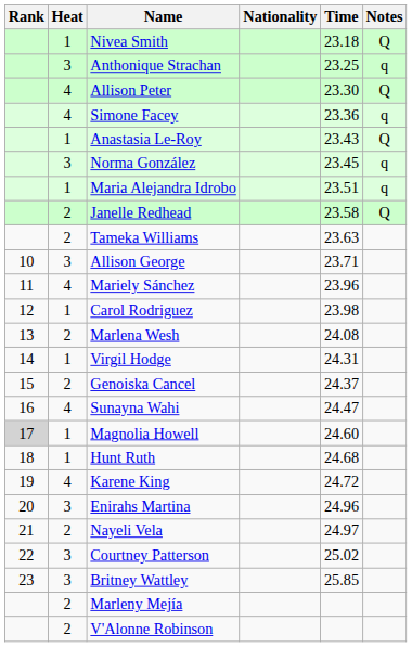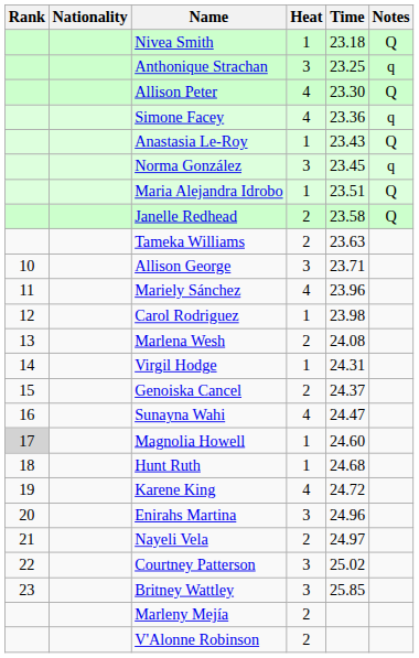 <table class="wikitable sortable" style="text-align:center">
 <tr>
 <th>Rank</th>
+<th>Nationality</th>
+<th>Name</th>
 <th>Heat</th>
-<th>Name</th>
-<th>Nationality</th>
 <th>Time</th>
 <th>Notes</th>
 </tr>
 <tr bgcolor=ccffcc>
 <td></td>
+<td align=left></td>
+<td align=left><a href='#'>Nivea Smith</a></td>
 <td>1</td>
-<td align=left><a href='#'>Nivea Smith</a></td>
-<td align=left></td>
 <td>23.18</td>
 <td>Q</td>
 </tr>
 <tr bgcolor=ccffcc>
 <td></td>
+<td align=left></td>
+<td align=left><a href='#'>Anthonique Strachan</a></td>
 <td>3</td>
-<td align=left><a href='#'>Anthonique Strachan</a></td>
-<td align=left></td>
 <td>23.25</td>
 <td>q</td>
 </tr>
 <tr bgcolor=ccffcc>
 <td></td>
+<td align=left></td>
+<td align=left><a href='#'>Allison Peter</a></td>
 <td>4</td>
-<td align=left><a href='#'>Allison Peter</a></td>
-<td align=left></td>
 <td>23.30</td>
 <td>Q</td>
 </tr>
 <tr bgcolor=ddffdd>
 <td></td>
+<td align=left></td>
+<td align=left><a href='#'>Simone Facey</a></td>
 <td>4</td>
-<td align=left><a href='#'>Simone Facey</a></td>
-<td align=left></td>
 <td>23.36</td>
 <td>q</td>
 </tr>
 <tr bgcolor=ddffdd>
 <td></td>
+<td align=left></td>
+<td align=left><a href='#'>Anastasia Le-Roy</a></td>
 <td>1</td>
-<td align=left><a href='#'>Anastasia Le-Roy</a></td>
-<td align=left></td>
 <td>23.43</td>
 <td>Q</td>
 </tr>
 <tr bgcolor=ddffdd>
 <td></td>
+<td align=left></td>
+<td align=left><a href='#'>Norma González</a></td>
 <td>3</td>
-<td align=left><a href='#'>Norma González</a></td>
-<td align=left></td>
 <td>23.45</td>
 <td>q</td>
 </tr>
 <tr bgcolor=ddffdd>
 <td></td>
+<td align=left></td>
+<td align=left><a href='#'>Maria Alejandra Idrobo</a></td>
 <td>1</td>
-<td align=left><a href='#'>Maria Alejandra Idrobo</a></td>
-<td align=left></td>
 <td>23.51</td>
-<td>q</td>
+<td>Q</td>
 </tr>
 <tr bgcolor=ccffcc>
 <td></td>
+<td align=left></td>
+<td align=left><a href='#'>Janelle Redhead</a></td>
 <td>2</td>
-<td align=left><a href='#'>Janelle Redhead</a></td>
-<td align=left></td>
 <td>23.58</td>
 <td>Q</td>
 </tr>
 <tr>
 <td></td>
+<td align=left></td>
+<td align=left><a href='#'>Tameka Williams</a></td>
 <td>2</td>
-<td align=left><a href='#'>Tameka Williams</a></td>
-<td align=left></td>
 <td>23.63</td>
 <td></td>
 </tr>
 <tr>
 <td>10</td>
+<td align=left></td>
+<td align=left><a href='#'>Allison George</a></td>
 <td>3</td>
-<td align=left><a href='#'>Allison George</a></td>
-<td align=left></td>
 <td>23.71</td>
 <td></td>
 </tr>
 <tr>
 <td>11</td>
+<td align=left></td>
+<td align=left><a href='#'>Mariely Sánchez</a></td>
 <td>4</td>
-<td align=left><a href='#'>Mariely Sánchez</a></td>
-<td align=left></td>
 <td>23.96</td>
 <td></td>
 </tr>
 <tr>
 <td>12</td>
+<td align=left></td>
+<td align=left><a href='#'>Carol Rodriguez</a></td>
 <td>1</td>
-<td align=left><a href='#'>Carol Rodriguez</a></td>
-<td align=left></td>
 <td>23.98</td>
 <td></td>
 </tr>
 <tr>
 <td>13</td>
+<td align=left></td>
+<td align=left><a href='#'>Marlena Wesh</a></td>
 <td>2</td>
-<td align=left><a href='#'>Marlena Wesh</a></td>
-<td align=left></td>
 <td>24.08</td>
 <td></td>
 </tr>
 <tr>
 <td>14</td>
+<td align=left></td>
+<td align=left><a href='#'>Virgil Hodge</a></td>
 <td>1</td>
-<td align=left><a href='#'>Virgil Hodge</a></td>
-<td align=left></td>
 <td>24.31</td>
 <td></td>
 </tr>
 <tr>
 <td>15</td>
+<td align=left></td>
+<td align=left><a href='#'>Genoiska Cancel</a></td>
 <td>2</td>
-<td align=left><a href='#'>Genoiska Cancel</a></td>
-<td align=left></td>
 <td>24.37</td>
 <td></td>
 </tr>
 <tr>
 <td>16</td>
+<td align=left></td>
+<td align=left><a href='#'>Sunayna Wahi</a></td>
 <td>4</td>
-<td align=left><a href='#'>Sunayna Wahi</a></td>
-<td align=left></td>
 <td>24.47</td>
 <td></td>
 </tr>
 <tr>
 <td style="background: lightgrey;">17</td>
+<td align=left></td>
+<td align=left><a href='#'>Magnolia Howell</a></td>
 <td>1</td>
-<td align=left><a href='#'>Magnolia Howell</a></td>
-<td align=left></td>
 <td>24.60</td>
 <td></td>
 </tr>
 <tr>
 <td>18</td>
+<td align=left></td>
+<td align=left><a href='#'>Hunt Ruth</a></td>
 <td>1</td>
-<td align=left><a href='#'>Hunt Ruth</a></td>
-<td align=left></td>
 <td>24.68</td>
 <td></td>
 </tr>
 <tr>
 <td>19</td>
+<td align=left></td>
+<td align=left><a href='#'>Karene King</a></td>
 <td>4</td>
-<td align=left><a href='#'>Karene King</a></td>
-<td align=left></td>
 <td>24.72</td>
 <td></td>
 </tr>
 <tr>
 <td>20</td>
+<td align=left></td>
+<td align=left><a href='#'>Enirahs Martina</a></td>
 <td>3</td>
-<td align=left><a href='#'>Enirahs Martina</a></td>
-<td align=left></td>
 <td>24.96</td>
 <td></td>
 </tr>
 <tr>
 <td>21</td>
+<td align=left></td>
+<td align=left><a href='#'>Nayeli Vela</a></td>
 <td>2</td>
-<td align=left><a href='#'>Nayeli Vela</a></td>
-<td align=left></td>
 <td>24.97</td>
 <td></td>
 </tr>
 <tr>
 <td>22</td>
+<td align=left></td>
+<td align=left><a href='#'>Courtney Patterson</a></td>
 <td>3</td>
-<td align=left><a href='#'>Courtney Patterson</a></td>
-<td align=left></td>
 <td>25.02</td>
 <td></td>
 </tr>
 <tr>
 <td>23</td>
+<td align=left></td>
+<td align=left><a href='#'>Britney Wattley</a></td>
 <td>3</td>
-<td align=left><a href='#'>Britney Wattley</a></td>
-<td align=left></td>
 <td>25.85</td>
 <td></td>
 </tr>
 <tr>
 <td></td>
+<td align=left></td>
+<td align=left><a href='#'>Marleny Mejía</a></td>
 <td>2</td>
-<td align=left><a href='#'>Marleny Mejía</a></td>
-<td align=left></td>
 <td></td>
 <td></td>
 </tr>
 <tr>
 <td></td>
+<td align=left></td>
+<td align=left><a href='#'>V'Alonne Robinson</a></td>
 <td>2</td>
-<td align=left><a href='#'>V'Alonne Robinson</a></td>
-<td align=left></td>
 <td></td>
 <td></td>
 </tr>
 </table>
